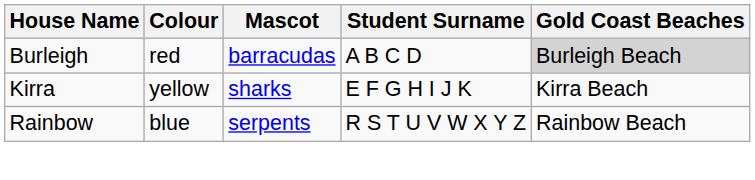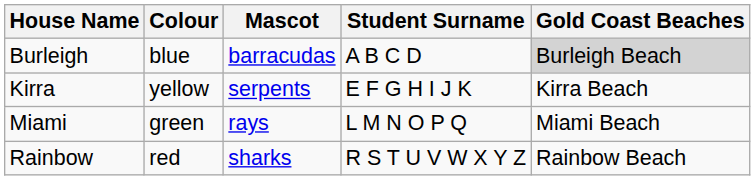 <table class="wikitable">
 <tr>
 <th>House Name</th>
 <th>Colour</th>
 <th>Mascot</th>
 <th>Student Surname</th>
 <th>Gold Coast Beaches</th>
 </tr>
 <tr>
 <td>Burleigh</td>
-<td> red</td>
+<td> blue</td>
 <td><a href='#'>barracudas</a></td>
 <td>A B C D</td>
 <td style="background: lightgrey;">Burleigh Beach</td>
 </tr>
 <tr>
 <td>Kirra</td>
 <td> yellow</td>
-<td><a href='#'>sharks</a></td>
+<td><a href='#'>serpents</a></td>
 <td>E F G H I J K</td>
 <td>Kirra Beach</td>
 </tr>
 <tr>
+<td>Miami</td>
+<td> green</td>
+<td><a href='#'>rays</a></td>
+<td>L M N O P Q</td>
+<td>Miami Beach</td>
+</tr>
+<tr>
 <td>Rainbow</td>
-<td> blue</td>
-<td><a href='#'>serpents</a></td>
+<td> red</td>
+<td><a href='#'>sharks</a></td>
 <td>R S T U V W X Y Z</td>
 <td>Rainbow Beach</td>
 </tr>
 </table>
